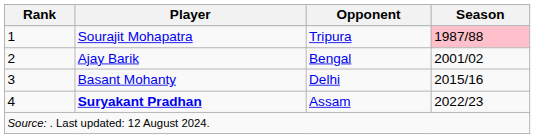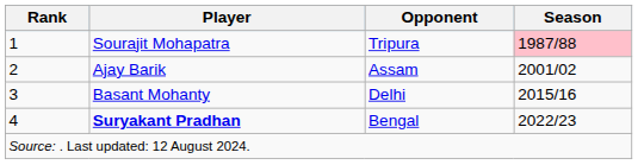 <table class="wikitable" width=70%>
 <tr bgcolor=#87cefa>
 <th>Rank</th>
 <th>Player</th>
 <th>Opponent</th>
 <th>Season</th>
 </tr>
 <tr>
 <td>1</td>
 <td><a href='#'>Sourajit Mohapatra</a></td>
 <td><a href='#'>Tripura</a></td>
 <td style="background: pink;">1987/88</td>
 </tr>
 <tr>
 <td>2</td>
 <td><a href='#'>Ajay Barik</a></td>
-<td><a href='#'>Bengal</a></td>
+<td><a href='#'>Assam</a></td>
 <td>2001/02</td>
 </tr>
 <tr>
 <td>3</td>
 <td><a href='#'>Basant Mohanty</a></td>
 <td><a href='#'>Delhi</a></td>
 <td>2015/16</td>
 </tr>
 <tr>
 <td>4</td>
 <td><strong><a href='#'>Suryakant Pradhan</a></strong></td>
-<td><a href='#'>Assam</a></td>
+<td><a href='#'>Bengal</a></td>
 <td>2022/23</td>
 </tr>
 <tr>
 <td colspan=4><small><em>Source: </em>. Last updated: 12 August 2024.</small></td>
 </tr>
 </table>
